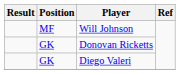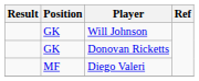 <table class=wikitable>
 <tr>
 <th>Result</th>
 <th>Position</th>
 <th>Player</th>
 <th>Ref</th>
 </tr>
 <tr>
 <td></td>
-<td><a href='#'>MF</a></td>
+<td><a href='#'>GK</a></td>
 <td> <a href='#'>Will Johnson</a></td>
 <td rowspan=3></td>
 </tr>
 <tr>
 <td></td>
 <td><a href='#'>GK</a></td>
 <td> <a href='#'>Donovan Ricketts</a></td>
 </tr>
 <tr>
 <td></td>
-<td><a href='#'>GK</a></td>
+<td><a href='#'>MF</a></td>
 <td> <a href='#'>Diego Valeri</a></td>
 </tr>
 <tr>
 </tr>
 </table>
